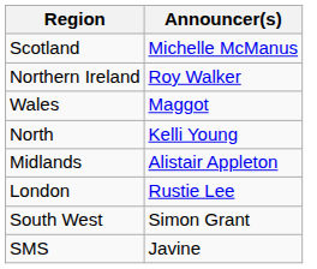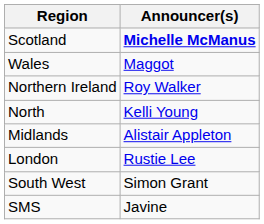 <table class="wikitable">
 <tr>
 <th>Region</th>
 <th>Announcer(s)</th>
 </tr>
 <tr>
 <td>Scotland</td>
-<td><a href='#'>Michelle McManus</a></td>
+<td><strong><a href='#'>Michelle McManus</a></strong></td>
+</tr>
+<tr>
+<td>Wales</td>
+<td><a href='#'>Maggot</a></td>
 </tr>
 <tr>
 <td>Northern Ireland</td>
 <td><a href='#'>Roy Walker</a></td>
-</tr>
-<tr>
-<td>Wales</td>
-<td><a href='#'>Maggot</a></td>
 </tr>
 <tr>
 <td>North</td>
 <td><a href='#'>Kelli Young</a></td>
 </tr>
 <tr>
 <td>Midlands</td>
 <td><a href='#'>Alistair Appleton</a></td>
 </tr>
 <tr>
 <td>London</td>
 <td><a href='#'>Rustie Lee</a></td>
 </tr>
 <tr>
 <td>South West</td>
 <td>Simon Grant</td>
 </tr>
 <tr>
 <td>SMS</td>
 <td>Javine</td>
 </tr>
 </table>
